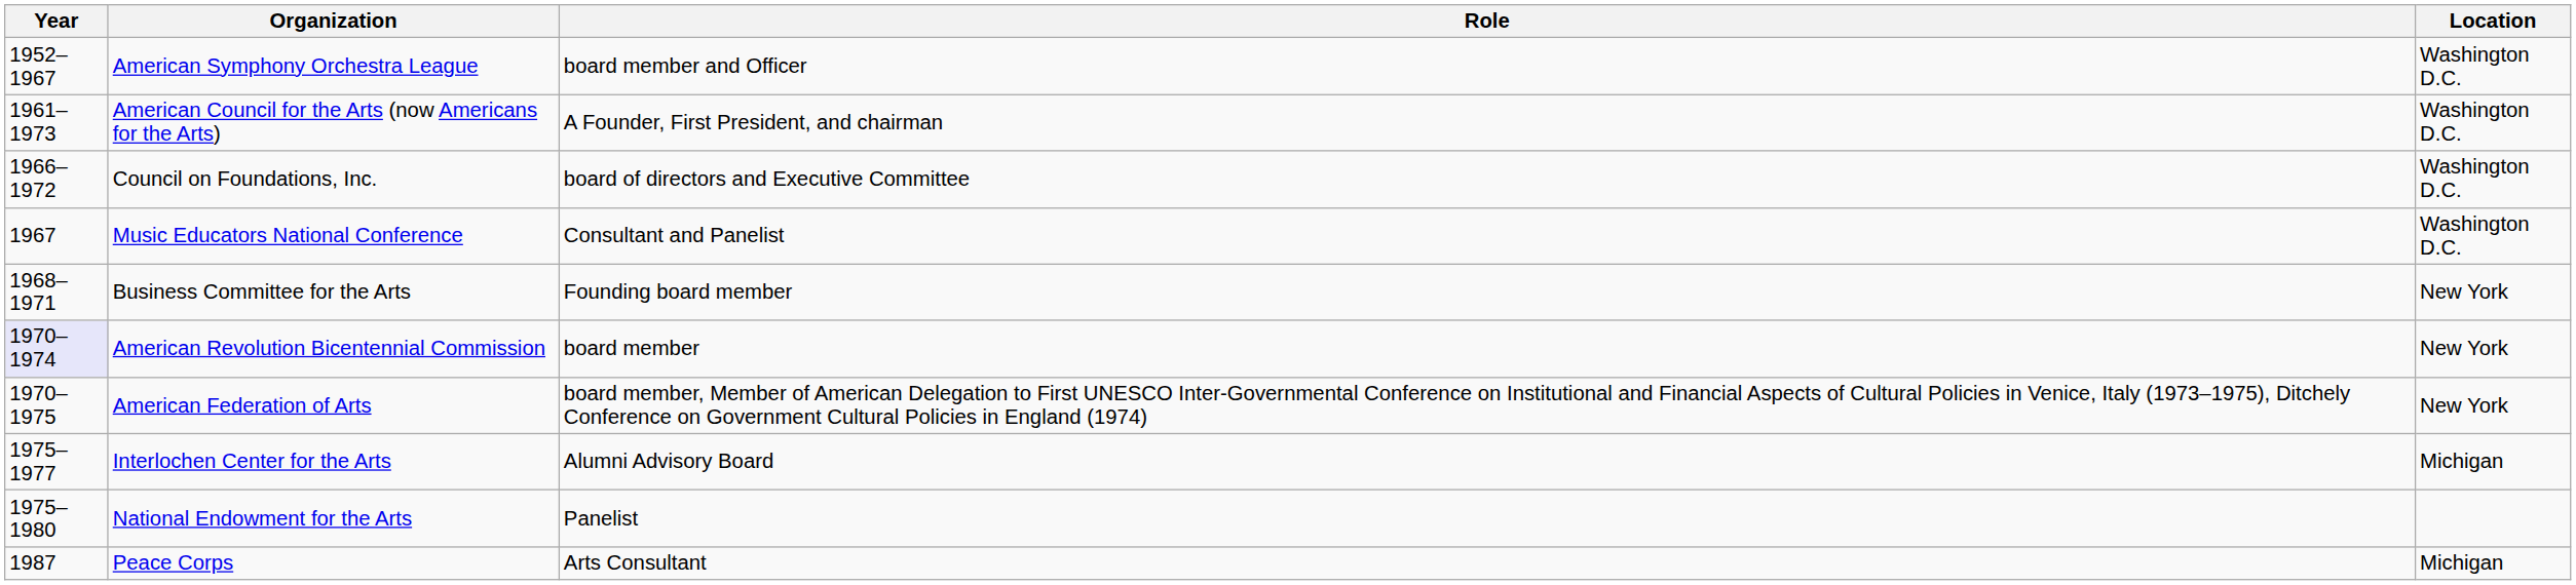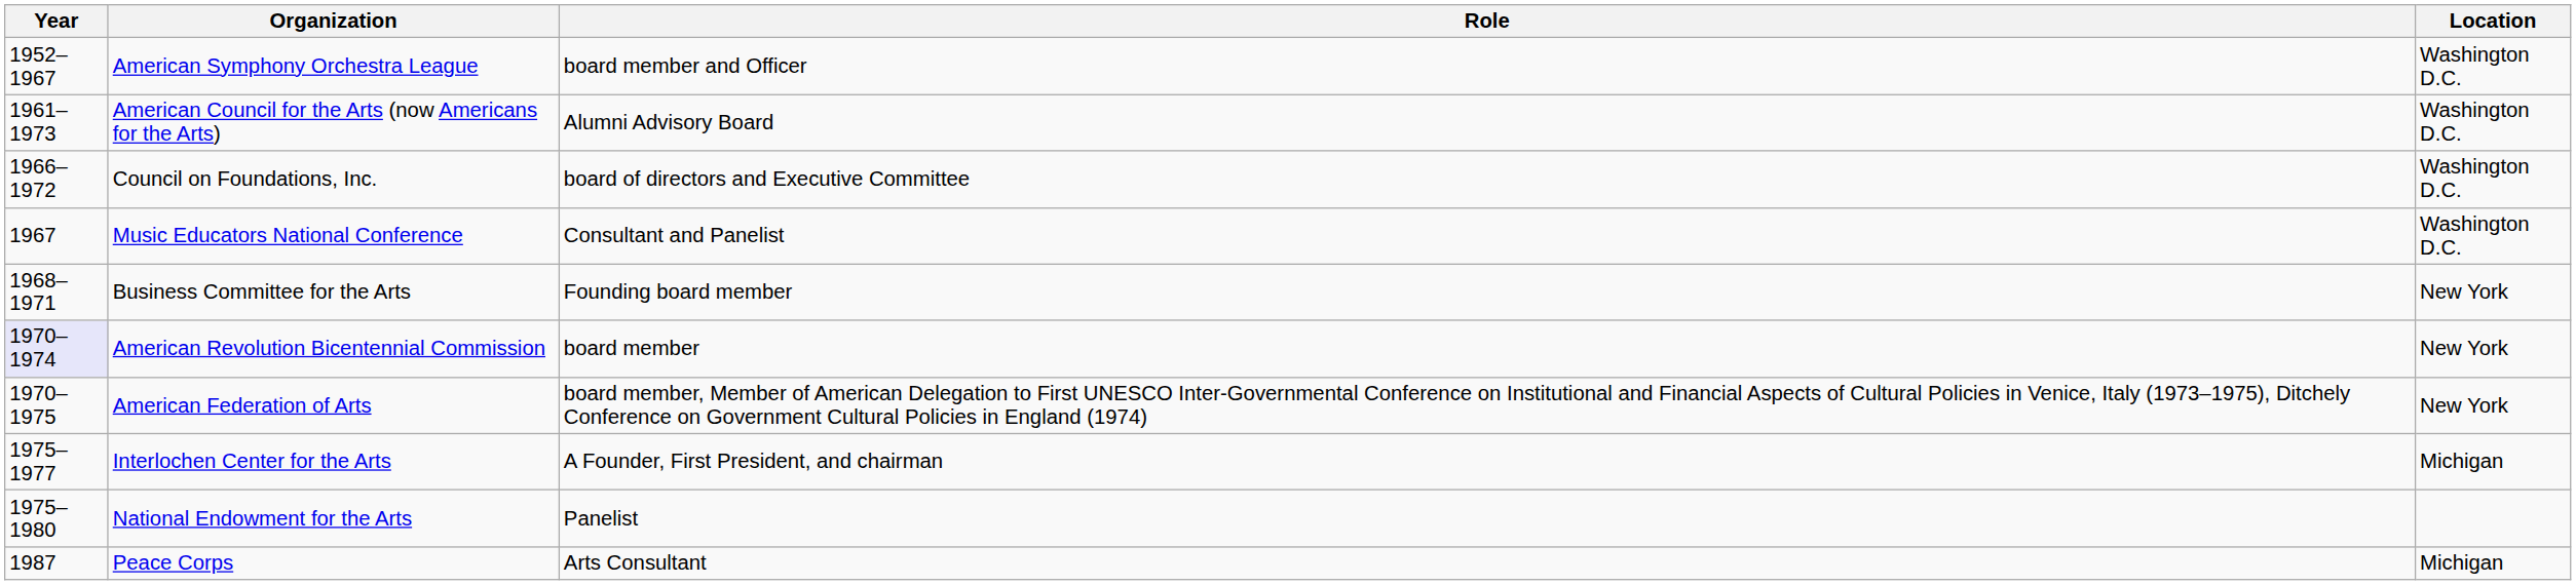 <table class="wikitable sortable">
 <tr>
 <th>Year</th>
 <th>Organization</th>
 <th>Role</th>
 <th class="unsortable">Location</th>
 </tr>
 <tr>
 <td>1952–1967</td>
 <td><a href='#'>American Symphony Orchestra League</a></td>
 <td>board member and Officer</td>
 <td>Washington D.C.</td>
 </tr>
 <tr>
 <td>1961–1973</td>
 <td><a href='#'>American Council for the Arts</a> (now <a href='#'>Americans for the Arts</a>)</td>
-<td>A Founder, First President, and chairman</td>
+<td>Alumni Advisory Board</td>
 <td>Washington D.C.</td>
 </tr>
 <tr>
 <td>1966–1972</td>
 <td>Council on Foundations, Inc.</td>
 <td>board of directors and Executive Committee</td>
 <td>Washington D.C.</td>
 </tr>
 <tr>
 <td>1967</td>
 <td><a href='#'>Music Educators National Conference</a></td>
 <td>Consultant and Panelist</td>
 <td>Washington D.C.</td>
 </tr>
 <tr>
 <td>1968–1971</td>
 <td>Business Committee for the Arts</td>
 <td>Founding board member</td>
 <td>New York</td>
 </tr>
 <tr>
 <td style="background: lavender;">1970–1974</td>
 <td><a href='#'>American Revolution Bicentennial Commission</a></td>
 <td>board member</td>
 <td>New York</td>
 </tr>
 <tr>
 <td>1970–1975</td>
 <td><a href='#'>American Federation of Arts</a></td>
 <td>board member, Member of American Delegation to First UNESCO Inter-Governmental Conference on Institutional and Financial Aspects of Cultural Policies in Venice, Italy (1973–1975), Ditchely Conference on Government Cultural Policies in England (1974)</td>
 <td>New York</td>
 </tr>
 <tr>
 <td>1975–1977</td>
 <td><a href='#'>Interlochen Center for the Arts</a></td>
-<td>Alumni Advisory Board</td>
+<td>A Founder, First President, and chairman</td>
 <td>Michigan</td>
 </tr>
 <tr>
 <td>1975–1980</td>
 <td><a href='#'>National Endowment for the Arts</a></td>
 <td>Panelist</td>
 <td></td>
 </tr>
 <tr>
 <td>1987</td>
 <td><a href='#'>Peace Corps</a></td>
 <td>Arts Consultant</td>
 <td>Michigan</td>
 </tr>
 </table>
